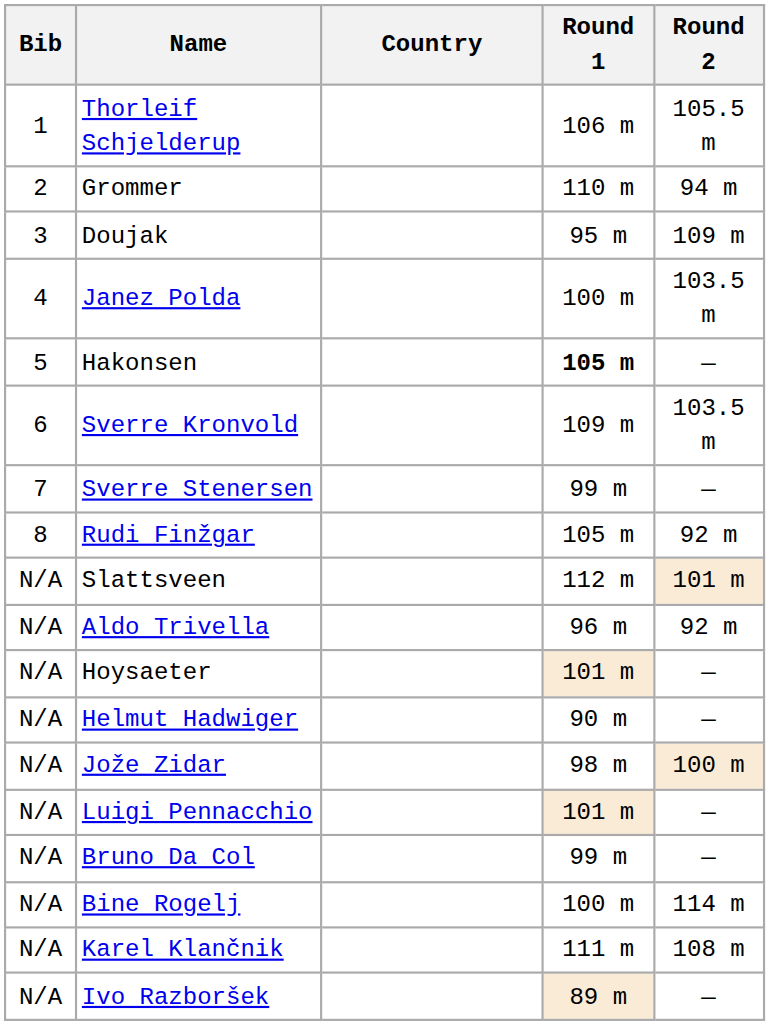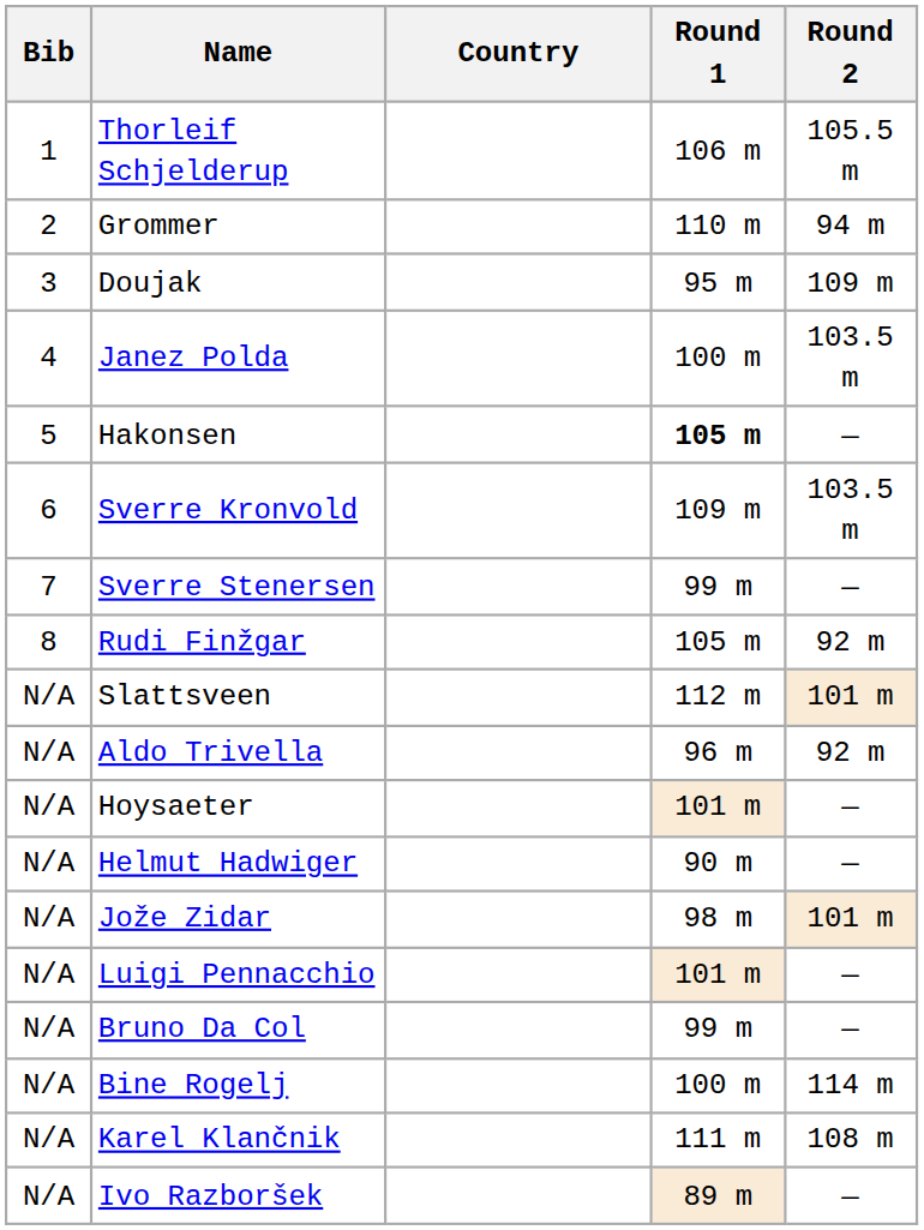 <table class="wikitable sortable" style="background:#fff; font-size:86%; width:28%; line-height:16px; border:grey solid 1px; border-collapse:collapse;">
 <tr>
 <th width="30">Bib</th>
 <th width="120">Name</th>
 <th width="115">Country</th>
 <th width="50">Round 1</th>
 <th width="50">Round 2</th>
 </tr>
 <tr>
 <td align=center>1</td>
 <td><a href='#'>Thorleif Schjelderup</a></td>
 <td></td>
 <td align=center>106 m</td>
 <td align=center>105.5 m</td>
 </tr>
 <tr>
 <td align=center>2</td>
 <td>Grommer</td>
 <td></td>
 <td align=center>110 m</td>
 <td align=center>94 m</td>
 </tr>
 <tr>
 <td align=center>3</td>
 <td>Doujak</td>
 <td></td>
 <td align=center>95 m</td>
 <td align=center>109 m</td>
 </tr>
 <tr>
 <td align=center>4</td>
 <td><a href='#'>Janez Polda</a></td>
 <td></td>
 <td align=center>100 m</td>
 <td align=center>103.5 m</td>
 </tr>
 <tr>
 <td align=center>5</td>
 <td>Hakonsen</td>
 <td></td>
 <td align=center><strong>105 m</strong></td>
 <td align=center>—</td>
 </tr>
 <tr>
 <td align=center>6</td>
 <td><a href='#'>Sverre Kronvold</a></td>
 <td></td>
 <td align=center>109 m</td>
 <td align=center>103.5 m</td>
 </tr>
 <tr>
 <td align=center>7</td>
 <td><a href='#'>Sverre Stenersen</a></td>
 <td></td>
 <td align=center>99 m</td>
 <td align=center>—</td>
 </tr>
 <tr>
 <td align=center>8</td>
 <td><a href='#'>Rudi Finžgar</a></td>
 <td></td>
 <td align=center>105 m</td>
 <td align=center>92 m</td>
 </tr>
 <tr>
 <td align=center>N/A</td>
 <td>Slattsveen</td>
 <td></td>
 <td align=center>112 m</td>
 <td align=center bgcolor=#FAEBD7>101 m</td>
 </tr>
 <tr>
 <td align=center>N/A</td>
 <td><a href='#'>Aldo Trivella</a></td>
 <td></td>
 <td align=center>96 m</td>
 <td align=center>92 m</td>
 </tr>
 <tr>
 <td align=center>N/A</td>
 <td>Hoysaeter</td>
 <td></td>
 <td align=center bgcolor=#FAEBD7>101 m</td>
 <td align=center>—</td>
 </tr>
 <tr>
 <td align=center>N/A</td>
 <td><a href='#'>Helmut Hadwiger</a></td>
 <td></td>
 <td align=center>90 m</td>
 <td align=center>—</td>
 </tr>
 <tr>
 <td align=center>N/A</td>
 <td><a href='#'>Jože Zidar</a></td>
 <td></td>
 <td align=center>98 m</td>
-<td align=center bgcolor=#FAEBD7>100 m</td>
+<td align=center bgcolor=#FAEBD7>101 m</td>
 </tr>
 <tr>
 <td align=center>N/A</td>
 <td><a href='#'>Luigi Pennacchio</a></td>
 <td></td>
 <td align=center bgcolor=#FAEBD7>101 m</td>
 <td align=center>—</td>
 </tr>
 <tr>
 <td align=center>N/A</td>
 <td><a href='#'>Bruno Da Col</a></td>
 <td></td>
 <td align=center>99 m</td>
 <td align=center>—</td>
 </tr>
 <tr>
 <td align=center>N/A</td>
 <td><a href='#'>Bine Rogelj</a></td>
 <td></td>
 <td align=center>100 m</td>
 <td align=center>114 m</td>
 </tr>
 <tr>
 <td align=center>N/A</td>
 <td><a href='#'>Karel Klančnik</a></td>
 <td></td>
 <td align=center>111 m</td>
 <td align=center>108 m</td>
 </tr>
 <tr>
 <td align=center>N/A</td>
 <td><a href='#'>Ivo Razboršek</a></td>
 <td></td>
 <td align=center bgcolor=#FAEBD7>89 m</td>
 <td align=center>—</td>
 </tr>
 </table>
